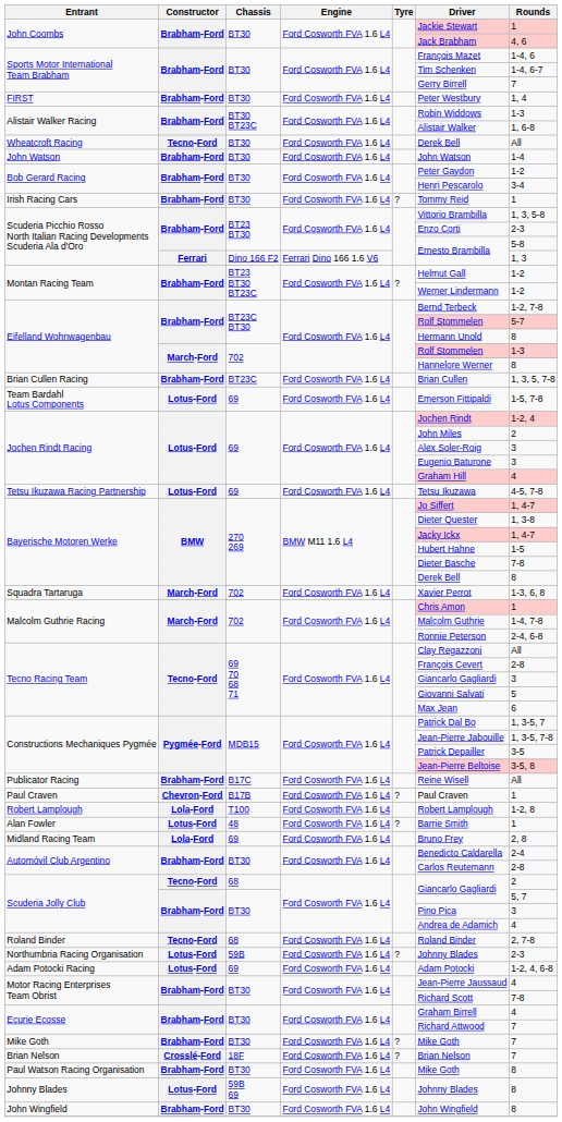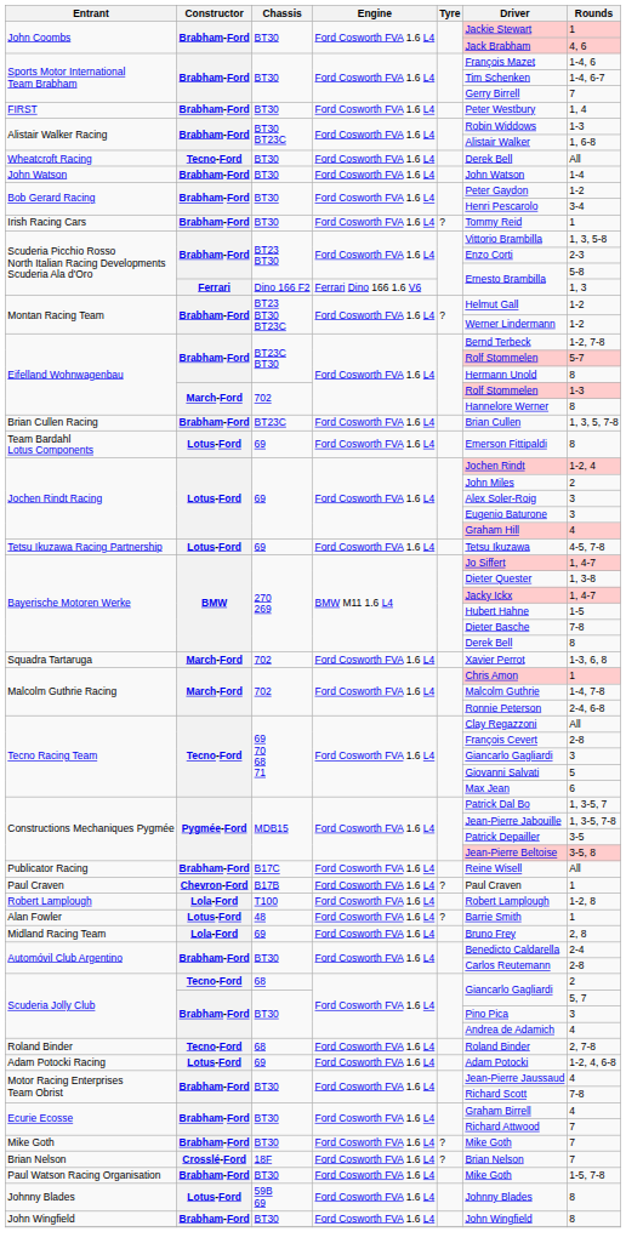 <table class="wikitable" style="font-size: 85%">
 <tr>
 <th>Entrant</th>
 <th>Constructor</th>
 <th>Chassis</th>
 <th>Engine</th>
 <th>Tyre</th>
 <th>Driver</th>
 <th>Rounds</th>
 </tr>
 <tr>
 <td rowspan=2> <a href='#'>John Coombs</a></td>
 <th rowspan=2><a href='#'>Brabham</a>-<a href='#'>Ford</a></th>
 <td rowspan=2><a href='#'>BT30</a></td>
 <td rowspan=2><a href='#'>Ford Cosworth FVA</a> 1.6 <a href='#'>L4</a></td>
 <td rowspan=2><br></td>
 <td style="background:#fcc;"> <a href='#'>Jackie Stewart</a></td>
 <td style="background:#fcc;">1</td>
 </tr>
 <tr>
 <td style="background:#fcc;"> <a href='#'>Jack Brabham</a></td>
 <td style="background:#fcc;">4, 6</td>
 </tr>
 <tr>
 <td rowspan=3> <a href='#'>Sports Motor International</a><br> <a href='#'>Team Brabham</a></td>
 <th rowspan=3><a href='#'>Brabham</a>-<a href='#'>Ford</a></th>
 <td rowspan=3><a href='#'>BT30</a></td>
 <td rowspan=3><a href='#'>Ford Cosworth FVA</a> 1.6 <a href='#'>L4</a></td>
 <td rowspan=3></td>
 <td> <a href='#'>François Mazet</a></td>
 <td>1-4, 6</td>
 </tr>
 <tr>
 <td> <a href='#'>Tim Schenken</a></td>
 <td>1-4, 6-7</td>
 </tr>
 <tr>
 <td> <a href='#'>Gerry Birrell</a></td>
 <td>7</td>
 </tr>
 <tr>
 <td> <a href='#'>FIRST</a></td>
 <th><a href='#'>Brabham</a>-<a href='#'>Ford</a></th>
 <td><a href='#'>BT30</a></td>
 <td><a href='#'>Ford Cosworth FVA</a> 1.6 <a href='#'>L4</a></td>
 <td></td>
 <td> <a href='#'>Peter Westbury</a></td>
 <td>1, 4</td>
 </tr>
 <tr>
 <td rowspan=2> Alistair Walker Racing</td>
 <th rowspan=2><a href='#'>Brabham</a>-<a href='#'>Ford</a></th>
 <td rowspan=2><a href='#'>BT30</a><br><a href='#'>BT23C</a></td>
 <td rowspan=2><a href='#'>Ford Cosworth FVA</a> 1.6 <a href='#'>L4</a></td>
 <td rowspan=2></td>
 <td> <a href='#'>Robin Widdows</a></td>
 <td>1-3</td>
 </tr>
 <tr>
 <td> <a href='#'>Alistair Walker</a></td>
 <td>1, 6-8</td>
 </tr>
 <tr>
 <td> <a href='#'>Wheatcroft Racing</a></td>
 <th><a href='#'>Tecno</a>-<a href='#'>Ford</a></th>
 <td><a href='#'>BT30</a></td>
 <td><a href='#'>Ford Cosworth FVA</a> 1.6 <a href='#'>L4</a></td>
 <td></td>
 <td> <a href='#'>Derek Bell</a></td>
 <td>All</td>
 </tr>
 <tr>
 <td> <a href='#'>John Watson</a></td>
 <th><a href='#'>Brabham</a>-<a href='#'>Ford</a></th>
 <td><a href='#'>BT30</a></td>
 <td><a href='#'>Ford Cosworth FVA</a> 1.6 <a href='#'>L4</a></td>
 <td></td>
 <td> <a href='#'>John Watson</a></td>
 <td>1-4</td>
 </tr>
 <tr>
 <td rowspan=2> <a href='#'>Bob Gerard Racing</a></td>
 <th rowspan=2><a href='#'>Brabham</a>-<a href='#'>Ford</a></th>
 <td rowspan=2><a href='#'>BT30</a></td>
 <td rowspan=2><a href='#'>Ford Cosworth FVA</a> 1.6 <a href='#'>L4</a></td>
 <td rowspan=2></td>
 <td> <a href='#'>Peter Gaydon</a></td>
 <td>1-2</td>
 </tr>
 <tr>
 <td> <a href='#'>Henri Pescarolo</a></td>
 <td>3-4</td>
 </tr>
 <tr>
 <td> Irish Racing Cars</td>
 <th><a href='#'>Brabham</a>-<a href='#'>Ford</a></th>
 <td><a href='#'>BT30</a></td>
 <td><a href='#'>Ford Cosworth FVA</a> 1.6 <a href='#'>L4</a></td>
 <td>?</td>
 <td> <a href='#'>Tommy Reid</a></td>
 <td>1</td>
 </tr>
 <tr>
 <td rowspan=4> Scuderia Picchio Rosso<br> North Italian Racing Developments<br> Scuderia Ala d'Oro</td>
 <th rowspan=3><a href='#'>Brabham</a>-<a href='#'>Ford</a></th>
 <td rowspan=3><a href='#'>BT23</a><br><a href='#'>BT30</a></td>
 <td rowspan=3><a href='#'>Ford Cosworth FVA</a> 1.6 <a href='#'>L4</a></td>
 <td rowspan=4></td>
 <td> <a href='#'>Vittorio Brambilla</a></td>
 <td>1, 3, 5-8</td>
 </tr>
 <tr>
 <td> <a href='#'>Enzo Corti</a></td>
 <td>2-3</td>
 </tr>
 <tr>
 <td rowspan=2> <a href='#'>Ernesto Brambilla</a></td>
 <td>5-8</td>
 </tr>
 <tr>
 <th><a href='#'>Ferrari</a></th>
 <td><a href='#'>Dino 166 F2</a></td>
 <td><a href='#'>Ferrari</a> <a href='#'>Dino</a> 166 1.6 <a href='#'>V6</a></td>
 <td>1, 3</td>
 </tr>
 <tr>
 <td rowspan=2> Montan Racing Team</td>
 <th rowspan=2><a href='#'>Brabham</a>-<a href='#'>Ford</a></th>
 <td rowspan=2><a href='#'>BT23</a><br><a href='#'>BT30</a><br><a href='#'>BT23C</a></td>
 <td rowspan=2><a href='#'>Ford Cosworth FVA</a> 1.6 <a href='#'>L4</a></td>
 <td rowspan=2>?</td>
 <td> <a href='#'>Helmut Gall</a></td>
 <td>1-2</td>
 </tr>
 <tr>
 <td> <a href='#'>Werner Lindermann</a></td>
 <td>1-2</td>
 </tr>
 <tr>
 <td rowspan=5> <a href='#'>Eifelland Wohnwagenbau</a></td>
 <th rowspan=3><a href='#'>Brabham</a>-<a href='#'>Ford</a></th>
 <td rowspan=3><a href='#'>BT23C</a><br><a href='#'>BT30</a></td>
 <td rowspan=5><a href='#'>Ford Cosworth FVA</a> 1.6 <a href='#'>L4</a></td>
 <td rowspan=5></td>
 <td> <a href='#'>Bernd Terbeck</a></td>
 <td>1-2, 7-8</td>
 </tr>
 <tr>
 <td style="background:#fcc;"> <a href='#'>Rolf Stommelen</a></td>
 <td style="background:#fcc;">5-7</td>
 </tr>
 <tr>
 <td> <a href='#'>Hermann Unold</a></td>
 <td>8</td>
 </tr>
 <tr>
 <th rowspan=2><a href='#'>March</a>-<a href='#'>Ford</a></th>
 <td rowspan=2><a href='#'>702</a></td>
 <td style="background:#fcc;"> <a href='#'>Rolf Stommelen</a></td>
 <td style="background:#fcc;">1-3</td>
 </tr>
 <tr>
 <td> <a href='#'>Hannelore Werner</a></td>
 <td>8</td>
 </tr>
 <tr>
 <td> Brian Cullen Racing</td>
 <th><a href='#'>Brabham</a>-<a href='#'>Ford</a></th>
 <td><a href='#'>BT23C</a></td>
 <td><a href='#'>Ford Cosworth FVA</a> 1.6 <a href='#'>L4</a></td>
 <td></td>
 <td> <a href='#'>Brian Cullen</a></td>
 <td>1, 3, 5, 7-8</td>
 </tr>
 <tr>
 <td> Team Bardahl<br> <a href='#'>Lotus Components</a></td>
 <th><a href='#'>Lotus</a>-<a href='#'>Ford</a></th>
 <td><a href='#'>69</a></td>
 <td><a href='#'>Ford Cosworth FVA</a> 1.6 <a href='#'>L4</a></td>
 <td></td>
 <td> <a href='#'>Emerson Fittipaldi</a></td>
-<td>1-5, 7-8</td>
+<td>8</td>
 </tr>
 <tr>
 <td rowspan=5> <a href='#'>Jochen Rindt Racing</a></td>
 <th rowspan=5><a href='#'>Lotus</a>-<a href='#'>Ford</a></th>
 <td rowspan=5><a href='#'>69</a></td>
 <td rowspan=5><a href='#'>Ford Cosworth FVA</a> 1.6 <a href='#'>L4</a></td>
 <td rowspan=5></td>
 <td style="background:#fcc;"> <a href='#'>Jochen Rindt</a></td>
 <td style="background:#fcc;">1-2, 4</td>
 </tr>
 <tr>
 <td> <a href='#'>John Miles</a></td>
 <td>2</td>
 </tr>
 <tr>
 <td> <a href='#'>Alex Soler-Roig</a></td>
 <td>3</td>
 </tr>
 <tr>
 <td> <a href='#'>Eugenio Baturone</a></td>
 <td>3</td>
 </tr>
 <tr>
 <td style="background:#fcc;"> <a href='#'>Graham Hill</a></td>
 <td style="background:#fcc;">4</td>
 </tr>
 <tr>
 <td> <a href='#'>Tetsu Ikuzawa Racing Partnership</a></td>
 <th><a href='#'>Lotus</a>-<a href='#'>Ford</a></th>
 <td><a href='#'>69</a></td>
 <td><a href='#'>Ford Cosworth FVA</a> 1.6 <a href='#'>L4</a></td>
 <td></td>
 <td> <a href='#'>Tetsu Ikuzawa</a></td>
 <td>4-5, 7-8</td>
 </tr>
 <tr>
 <td rowspan=6> <a href='#'>Bayerische Motoren Werke</a></td>
 <th rowspan=6><a href='#'>BMW</a></th>
 <td rowspan=6><a href='#'>270</a><br><a href='#'>269</a></td>
 <td rowspan=6><a href='#'>BMW</a> M11 1.6 <a href='#'>L4</a></td>
 <td rowspan=6></td>
 <td style="background:#fcc;"> <a href='#'>Jo Siffert</a></td>
 <td style="background:#fcc;">1, 4-7</td>
 </tr>
 <tr>
 <td> <a href='#'>Dieter Quester</a></td>
 <td>1, 3-8</td>
 </tr>
 <tr>
 <td style="background:#fcc;"> <a href='#'>Jacky Ickx</a></td>
 <td style="background:#fcc;">1, 4-7</td>
 </tr>
 <tr>
 <td> <a href='#'>Hubert Hahne</a></td>
 <td>1-5</td>
 </tr>
 <tr>
 <td> <a href='#'>Dieter Basche</a></td>
 <td>7-8</td>
 </tr>
 <tr>
 <td> <a href='#'>Derek Bell</a></td>
 <td>8</td>
 </tr>
 <tr>
 <td> Squadra Tartaruga</td>
 <th><a href='#'>March</a>-<a href='#'>Ford</a></th>
 <td><a href='#'>702</a></td>
 <td><a href='#'>Ford Cosworth FVA</a> 1.6 <a href='#'>L4</a></td>
 <td></td>
 <td> <a href='#'>Xavier Perrot</a></td>
 <td>1-3, 6, 8</td>
 </tr>
 <tr>
 <td rowspan=3> Malcolm Guthrie Racing</td>
 <th rowspan=3><a href='#'>March</a>-<a href='#'>Ford</a></th>
 <td rowspan=3><a href='#'>702</a></td>
 <td rowspan=3><a href='#'>Ford Cosworth FVA</a> 1.6 <a href='#'>L4</a></td>
 <td rowspan=3></td>
 <td style="background:#fcc;"> <a href='#'>Chris Amon</a></td>
 <td style="background:#fcc;">1</td>
 </tr>
 <tr>
 <td> <a href='#'>Malcolm Guthrie</a></td>
 <td>1-4, 7-8</td>
 </tr>
 <tr>
 <td> <a href='#'>Ronnie Peterson</a></td>
 <td>2-4, 6-8</td>
 </tr>
 <tr>
 <td rowspan=5> <a href='#'>Tecno Racing Team</a></td>
 <th rowspan=5><a href='#'>Tecno</a>-<a href='#'>Ford</a></th>
 <td rowspan=5><a href='#'>69</a><br><a href='#'>70</a><br><a href='#'>68</a><br><a href='#'>71</a></td>
 <td rowspan=5><a href='#'>Ford Cosworth FVA</a> 1.6 <a href='#'>L4</a></td>
 <td rowspan=5></td>
 <td> <a href='#'>Clay Regazzoni</a></td>
 <td>All</td>
 </tr>
 <tr>
 <td> <a href='#'>François Cevert</a></td>
 <td>2-8</td>
 </tr>
 <tr>
 <td> <a href='#'>Giancarlo Gagliardi</a></td>
 <td>3</td>
 </tr>
 <tr>
 <td> <a href='#'>Giovanni Salvati</a></td>
 <td>5</td>
 </tr>
 <tr>
 <td> <a href='#'>Max Jean</a></td>
 <td>6</td>
 </tr>
 <tr>
 <td rowspan=4> Constructions Mechaniques Pygmée</td>
 <th rowspan=4><a href='#'>Pygmée</a>-<a href='#'>Ford</a></th>
 <td rowspan=4><a href='#'>MDB15</a></td>
 <td rowspan=4><a href='#'>Ford Cosworth FVA</a> 1.6 <a href='#'>L4</a></td>
 <td rowspan=4><br></td>
 <td> <a href='#'>Patrick Dal Bo</a></td>
 <td>1, 3-5, 7</td>
 </tr>
 <tr>
 <td> <a href='#'>Jean-Pierre Jabouille</a></td>
 <td>1, 3-5, 7-8</td>
 </tr>
 <tr>
 <td> <a href='#'>Patrick Depailler</a></td>
 <td>3-5</td>
 </tr>
 <tr>
 <td style="background:#fcc;"> <a href='#'>Jean-Pierre Beltoise</a></td>
 <td style="background:#fcc;">3-5, 8</td>
 </tr>
 <tr>
 <td> Publicator Racing</td>
 <th><a href='#'>Brabham</a>-<a href='#'>Ford</a></th>
 <td><a href='#'>B17C</a></td>
 <td><a href='#'>Ford Cosworth FVA</a> 1.6 <a href='#'>L4</a></td>
 <td></td>
 <td> <a href='#'>Reine Wisell</a></td>
 <td>All</td>
 </tr>
 <tr>
 <td> Paul Craven</td>
 <th><a href='#'>Chevron</a>-<a href='#'>Ford</a></th>
 <td><a href='#'>B17B</a></td>
 <td><a href='#'>Ford Cosworth FVA</a> 1.6 <a href='#'>L4</a></td>
 <td>?</td>
 <td> Paul Craven</td>
 <td>1</td>
 </tr>
 <tr>
 <td> <a href='#'>Robert Lamplough</a></td>
 <th><a href='#'>Lola</a>-<a href='#'>Ford</a></th>
 <td><a href='#'>T100</a></td>
 <td><a href='#'>Ford Cosworth FVA</a> 1.6 <a href='#'>L4</a></td>
 <td></td>
 <td> <a href='#'>Robert Lamplough</a></td>
 <td>1-2, 8</td>
 </tr>
 <tr>
 <td> Alan Fowler</td>
 <th><a href='#'>Lotus</a>-<a href='#'>Ford</a></th>
 <td><a href='#'>48</a></td>
 <td><a href='#'>Ford Cosworth FVA</a> 1.6 <a href='#'>L4</a></td>
 <td>?</td>
 <td> <a href='#'>Barrie Smith</a></td>
 <td>1</td>
 </tr>
 <tr>
 <td> Midland Racing Team</td>
 <th><a href='#'>Lola</a>-<a href='#'>Ford</a></th>
 <td><a href='#'>69</a></td>
 <td><a href='#'>Ford Cosworth FVA</a> 1.6 <a href='#'>L4</a></td>
 <td></td>
 <td> <a href='#'>Bruno Frey</a></td>
 <td>2, 8</td>
 </tr>
 <tr>
 <td rowspan=2> <a href='#'>Automóvil Club Argentino</a></td>
 <th rowspan=2><a href='#'>Brabham</a>-<a href='#'>Ford</a></th>
 <td rowspan=2><a href='#'>BT30</a></td>
 <td rowspan=2><a href='#'>Ford Cosworth FVA</a> 1.6 <a href='#'>L4</a></td>
 <td rowspan=2></td>
 <td> <a href='#'>Benedicto Caldarella</a></td>
 <td>2-4</td>
 </tr>
 <tr>
 <td> <a href='#'>Carlos Reutemann</a></td>
 <td>2-8</td>
 </tr>
 <tr>
 <td rowspan=4> <a href='#'>Scuderia Jolly Club</a></td>
 <th><a href='#'>Tecno</a>-<a href='#'>Ford</a></th>
 <td><a href='#'>68</a></td>
 <td rowspan=4><a href='#'>Ford Cosworth FVA</a> 1.6 <a href='#'>L4</a></td>
 <td rowspan=4></td>
 <td rowspan=2> <a href='#'>Giancarlo Gagliardi</a></td>
 <td>2</td>
 </tr>
 <tr>
 <th rowspan=3><a href='#'>Brabham</a>-<a href='#'>Ford</a></th>
 <td rowspan=3><a href='#'>BT30</a></td>
 <td>5, 7</td>
 </tr>
 <tr>
 <td> <a href='#'>Pino Pica</a></td>
 <td>3</td>
 </tr>
 <tr>
 <td> <a href='#'>Andrea de Adamich</a></td>
 <td>4</td>
 </tr>
 <tr>
 <td> Roland Binder</td>
 <th><a href='#'>Tecno</a>-<a href='#'>Ford</a></th>
 <td><a href='#'>68</a></td>
 <td><a href='#'>Ford Cosworth FVA</a> 1.6 <a href='#'>L4</a></td>
 <td></td>
 <td> <a href='#'>Roland Binder</a></td>
 <td>2, 7-8</td>
 </tr>
 <tr>
-<td> Northumbria Racing Organisation</td>
-<th><a href='#'>Lotus</a>-<a href='#'>Ford</a></th>
-<td><a href='#'>59B</a></td>
-<td><a href='#'>Ford Cosworth FVA</a> 1.6 <a href='#'>L4</a></td>
-<td>?</td>
-<td> <a href='#'>Johnny Blades</a></td>
-<td>2-3</td>
-</tr>
-<tr>
 <td> Adam Potocki Racing</td>
 <th><a href='#'>Lotus</a>-<a href='#'>Ford</a></th>
 <td><a href='#'>69</a></td>
 <td><a href='#'>Ford Cosworth FVA</a> 1.6 <a href='#'>L4</a></td>
 <td></td>
 <td> <a href='#'>Adam Potocki</a></td>
 <td>1-2, 4, 6-8</td>
 </tr>
 <tr>
 <td rowspan=2> Motor Racing Enterprises<br> Team Obrist</td>
 <th rowspan=2><a href='#'>Brabham</a>-<a href='#'>Ford</a></th>
 <td rowspan=2><a href='#'>BT30</a></td>
 <td rowspan=2><a href='#'>Ford Cosworth FVA</a> 1.6 <a href='#'>L4</a></td>
 <td rowspan=2></td>
 <td> <a href='#'>Jean-Pierre Jaussaud</a></td>
 <td>4</td>
 </tr>
 <tr>
 <td> <a href='#'>Richard Scott</a></td>
 <td>7-8</td>
 </tr>
 <tr>
 <td rowspan=2> <a href='#'>Ecurie Ecosse</a></td>
 <th rowspan=2><a href='#'>Brabham</a>-<a href='#'>Ford</a></th>
 <td rowspan=2><a href='#'>BT30</a></td>
 <td rowspan=2><a href='#'>Ford Cosworth FVA</a> 1.6 <a href='#'>L4</a></td>
 <td rowspan=2></td>
 <td> <a href='#'>Graham Birrell</a></td>
 <td>4</td>
 </tr>
 <tr>
 <td> <a href='#'>Richard Attwood</a></td>
 <td>7</td>
 </tr>
 <tr>
 <td> Mike Goth</td>
 <th><a href='#'>Brabham</a>-<a href='#'>Ford</a></th>
 <td><a href='#'>BT30</a></td>
 <td><a href='#'>Ford Cosworth FVA</a> 1.6 <a href='#'>L4</a></td>
 <td>?</td>
 <td> <a href='#'>Mike Goth</a></td>
 <td>7</td>
 </tr>
 <tr>
 <td> Brian Nelson</td>
 <th><a href='#'>Crosslé</a>-<a href='#'>Ford</a></th>
 <td><a href='#'>18F</a></td>
 <td><a href='#'>Ford Cosworth FVA</a> 1.6 <a href='#'>L4</a></td>
 <td>?</td>
 <td> <a href='#'>Brian Nelson</a></td>
 <td>7</td>
 </tr>
 <tr>
 <td> Paul Watson Racing Organisation</td>
 <th><a href='#'>Brabham</a>-<a href='#'>Ford</a></th>
 <td><a href='#'>BT30</a></td>
 <td><a href='#'>Ford Cosworth FVA</a> 1.6 <a href='#'>L4</a></td>
 <td></td>
 <td> <a href='#'>Mike Goth</a></td>
-<td>8</td>
+<td>1-5, 7-8</td>
 </tr>
 <tr>
 <td> Johnny Blades</td>
 <th><a href='#'>Lotus</a>-<a href='#'>Ford</a></th>
 <td><a href='#'>59B</a><br><a href='#'>69</a></td>
 <td><a href='#'>Ford Cosworth FVA</a> 1.6 <a href='#'>L4</a></td>
 <td></td>
 <td> <a href='#'>Johnny Blades</a></td>
 <td>8</td>
 </tr>
 <tr>
 <td> John Wingfield</td>
 <th><a href='#'>Brabham</a>-<a href='#'>Ford</a></th>
 <td><a href='#'>BT30</a></td>
 <td><a href='#'>Ford Cosworth FVA</a> 1.6 <a href='#'>L4</a></td>
 <td></td>
 <td> <a href='#'>John Wingfield</a></td>
 <td>8</td>
 </tr>
 <tr>
 </tr>
 </table>
